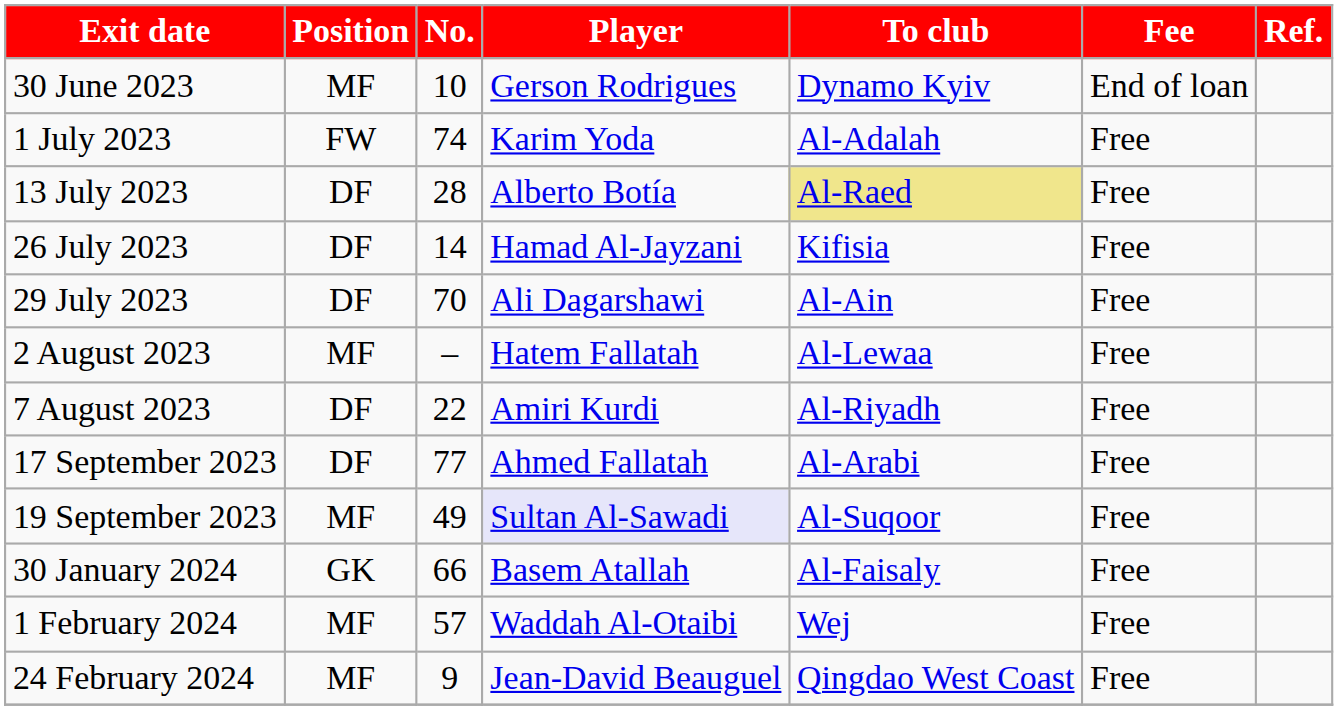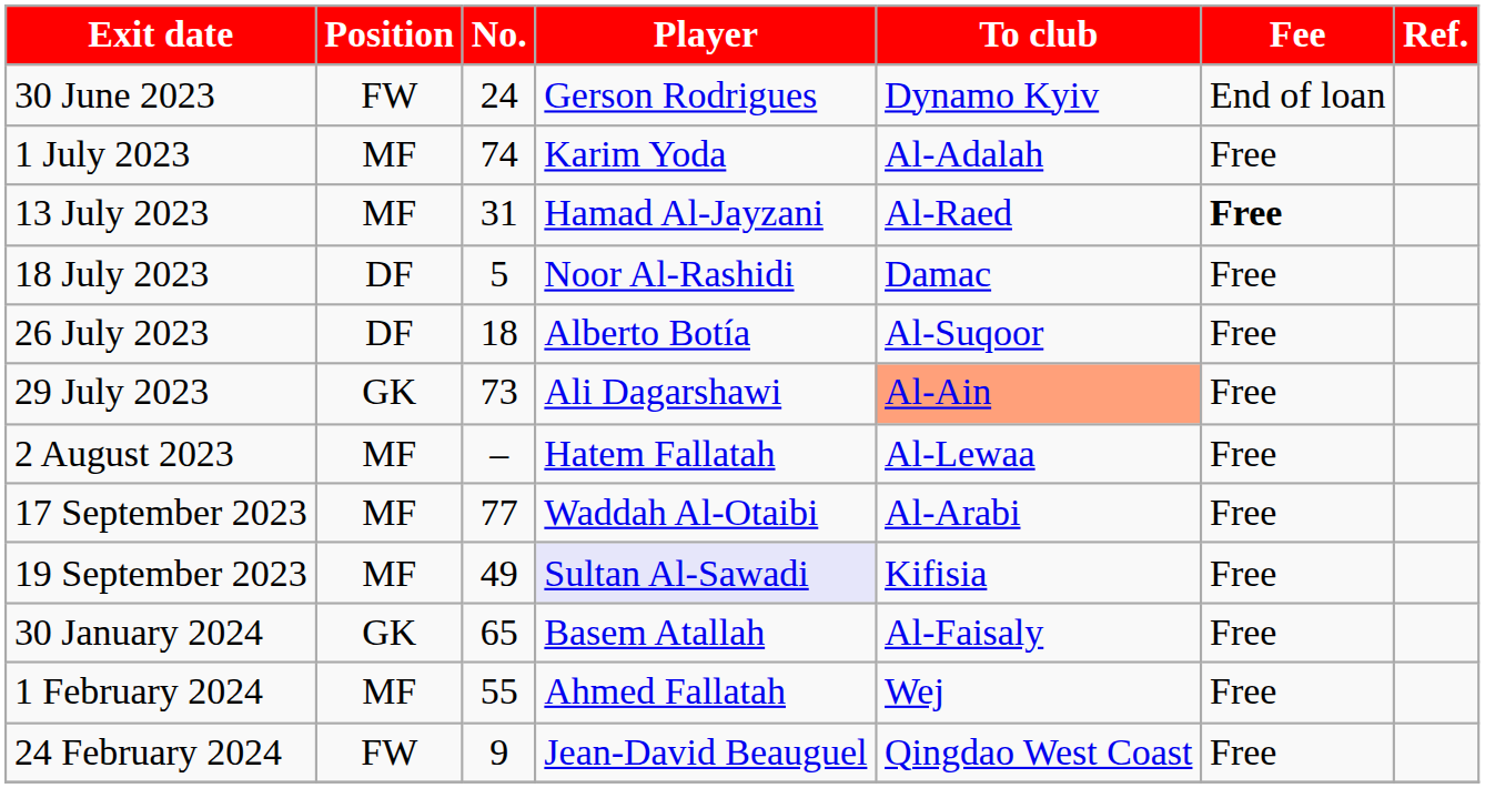 <table class="wikitable sortable">
 <tr>
 <th style="background:red; color:white;">Exit date</th>
 <th style="background:red; color:white;">Position</th>
 <th style="background:red; color:white;">No.</th>
 <th style="background:red; color:white;">Player</th>
 <th style="background:red; color:white;">To club</th>
 <th style="background:red; color:white;">Fee</th>
 <th style="background:red; color:white;">Ref.</th>
 </tr>
 <tr>
 <td>30 June 2023</td>
-<td style="text-align:center;">MF</td>
-<td style="text-align:center;">10</td>
+<td style="text-align:center;">FW</td>
+<td style="text-align:center;">24</td>
 <td style="text-align:left;"> <a href='#'>Gerson Rodrigues</a></td>
 <td style="text-align:left;"> <a href='#'>Dynamo Kyiv</a></td>
 <td>End of loan</td>
 <td></td>
 </tr>
 <tr>
 <td>1 July 2023</td>
-<td style="text-align:center;">FW</td>
+<td style="text-align:center;">MF</td>
 <td style="text-align:center;">74</td>
 <td style="text-align:left;"> <a href='#'>Karim Yoda</a></td>
 <td style="text-align:left;"> <a href='#'>Al-Adalah</a></td>
 <td>Free</td>
 <td></td>
 </tr>
 <tr>
 <td>13 July 2023</td>
+<td style="text-align:center;">MF</td>
+<td style="text-align:center;">31</td>
+<td style="text-align:left;"> <a href='#'>Hamad Al-Jayzani</a></td>
+<td style="text-align:left;"> <a href='#'>Al-Raed</a></td>
+<td><strong>Free</strong></td>
+<td></td>
+</tr>
+<tr>
+<td>18 July 2023</td>
 <td style="text-align:center;">DF</td>
-<td style="text-align:center;">28</td>
-<td style="text-align:left;"> <a href='#'>Alberto Botía</a></td>
-<td style="background: khaki; text-align:left;"> <a href='#'>Al-Raed</a></td>
+<td style="text-align:center;">5</td>
+<td style="text-align:left;"> <a href='#'>Noor Al-Rashidi</a></td>
+<td style="text-align:left;"> <a href='#'>Damac</a></td>
 <td>Free</td>
 <td></td>
 </tr>
 <tr>
 <td>26 July 2023</td>
 <td style="text-align:center;">DF</td>
-<td style="text-align:center;">14</td>
-<td style="text-align:left;"> <a href='#'>Hamad Al-Jayzani</a></td>
-<td style="text-align:left;"> <a href='#'>Kifisia</a></td>
+<td style="text-align:center;">18</td>
+<td style="text-align:left;"> <a href='#'>Alberto Botía</a></td>
+<td style="text-align:left;"> <a href='#'>Al-Suqoor</a></td>
 <td>Free</td>
 <td></td>
 </tr>
 <tr>
 <td>29 July 2023</td>
-<td style="text-align:center;">DF</td>
-<td style="text-align:center;">70</td>
+<td style="text-align:center;">GK</td>
+<td style="text-align:center;">73</td>
 <td style="text-align:left;"> <a href='#'>Ali Dagarshawi</a></td>
-<td style="text-align:left;"> <a href='#'>Al-Ain</a></td>
+<td style="background: lightsalmon; text-align:left;"> <a href='#'>Al-Ain</a></td>
 <td>Free</td>
 <td></td>
 </tr>
 <tr>
 <td>2 August 2023</td>
 <td style="text-align:center;">MF</td>
 <td style="text-align:center;">–</td>
 <td style="text-align:left;"> <a href='#'>Hatem Fallatah</a></td>
 <td style="text-align:left;"> <a href='#'>Al-Lewaa</a></td>
 <td>Free</td>
 <td></td>
 </tr>
 <tr>
-<td>7 August 2023</td>
-<td style="text-align:center;">DF</td>
-<td style="text-align:center;">22</td>
-<td style="text-align:left;"> <a href='#'>Amiri Kurdi</a></td>
-<td style="text-align:left;"> <a href='#'>Al-Riyadh</a></td>
-<td>Free</td>
-<td></td>
-</tr>
-<tr>
 <td>17 September 2023</td>
-<td style="text-align:center;">DF</td>
+<td style="text-align:center;">MF</td>
 <td style="text-align:center;">77</td>
-<td style="text-align:left;"> <a href='#'>Ahmed Fallatah</a></td>
+<td style="text-align:left;"> <a href='#'>Waddah Al-Otaibi</a></td>
 <td style="text-align:left;"> <a href='#'>Al-Arabi</a></td>
 <td>Free</td>
 <td></td>
 </tr>
 <tr>
 <td>19 September 2023</td>
 <td style="text-align:center;">MF</td>
 <td style="text-align:center;">49</td>
 <td style="background: lavender; text-align:left;"> <a href='#'>Sultan Al-Sawadi</a></td>
-<td style="text-align:left;"> <a href='#'>Al-Suqoor</a></td>
+<td style="text-align:left;"> <a href='#'>Kifisia</a></td>
 <td>Free</td>
 <td></td>
 </tr>
 <tr>
 <td>30 January 2024</td>
 <td style="text-align:center;">GK</td>
-<td style="text-align:center;">66</td>
+<td style="text-align:center;">65</td>
 <td style="text-align:left;"> <a href='#'>Basem Atallah</a></td>
 <td style="text-align:left;"> <a href='#'>Al-Faisaly</a></td>
 <td>Free</td>
 <td></td>
 </tr>
 <tr>
 <td>1 February 2024</td>
 <td style="text-align:center;">MF</td>
-<td style="text-align:center;">57</td>
-<td style="text-align:left;"> <a href='#'>Waddah Al-Otaibi</a></td>
+<td style="text-align:center;">55</td>
+<td style="text-align:left;"> <a href='#'>Ahmed Fallatah</a></td>
 <td style="text-align:left;"> <a href='#'>Wej</a></td>
 <td>Free</td>
 <td></td>
 </tr>
 <tr>
 <td>24 February 2024</td>
-<td style="text-align:center;">MF</td>
+<td style="text-align:center;">FW</td>
 <td style="text-align:center;">9</td>
 <td style="text-align:left;"> <a href='#'>Jean-David Beauguel</a></td>
 <td style="text-align:left;"> <a href='#'>Qingdao West Coast</a></td>
 <td>Free</td>
 <td></td>
 </tr>
 <tr>
 </tr>
 </table>
